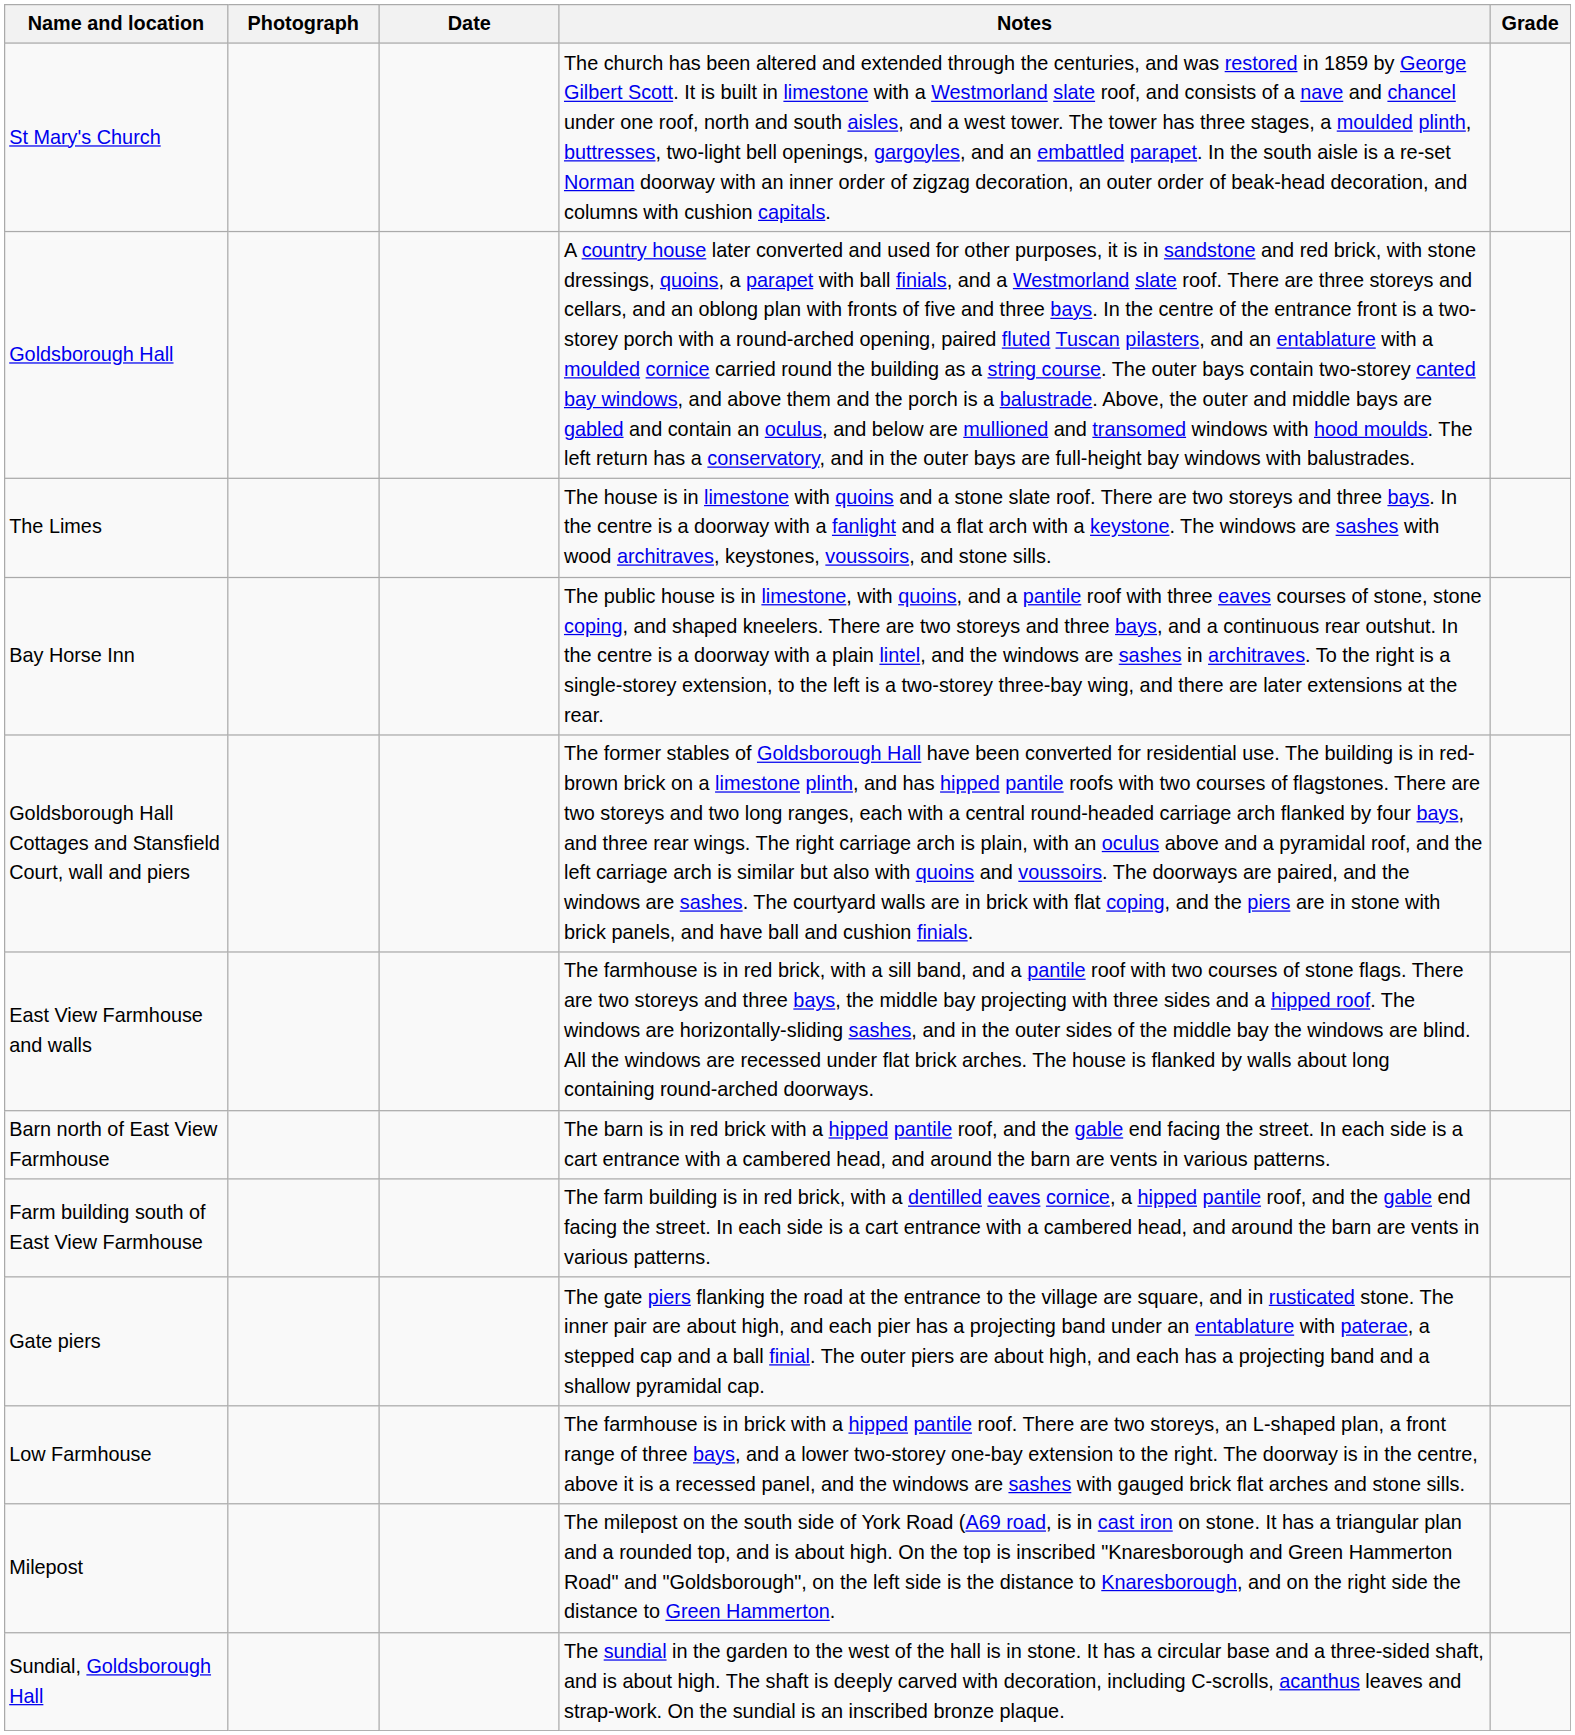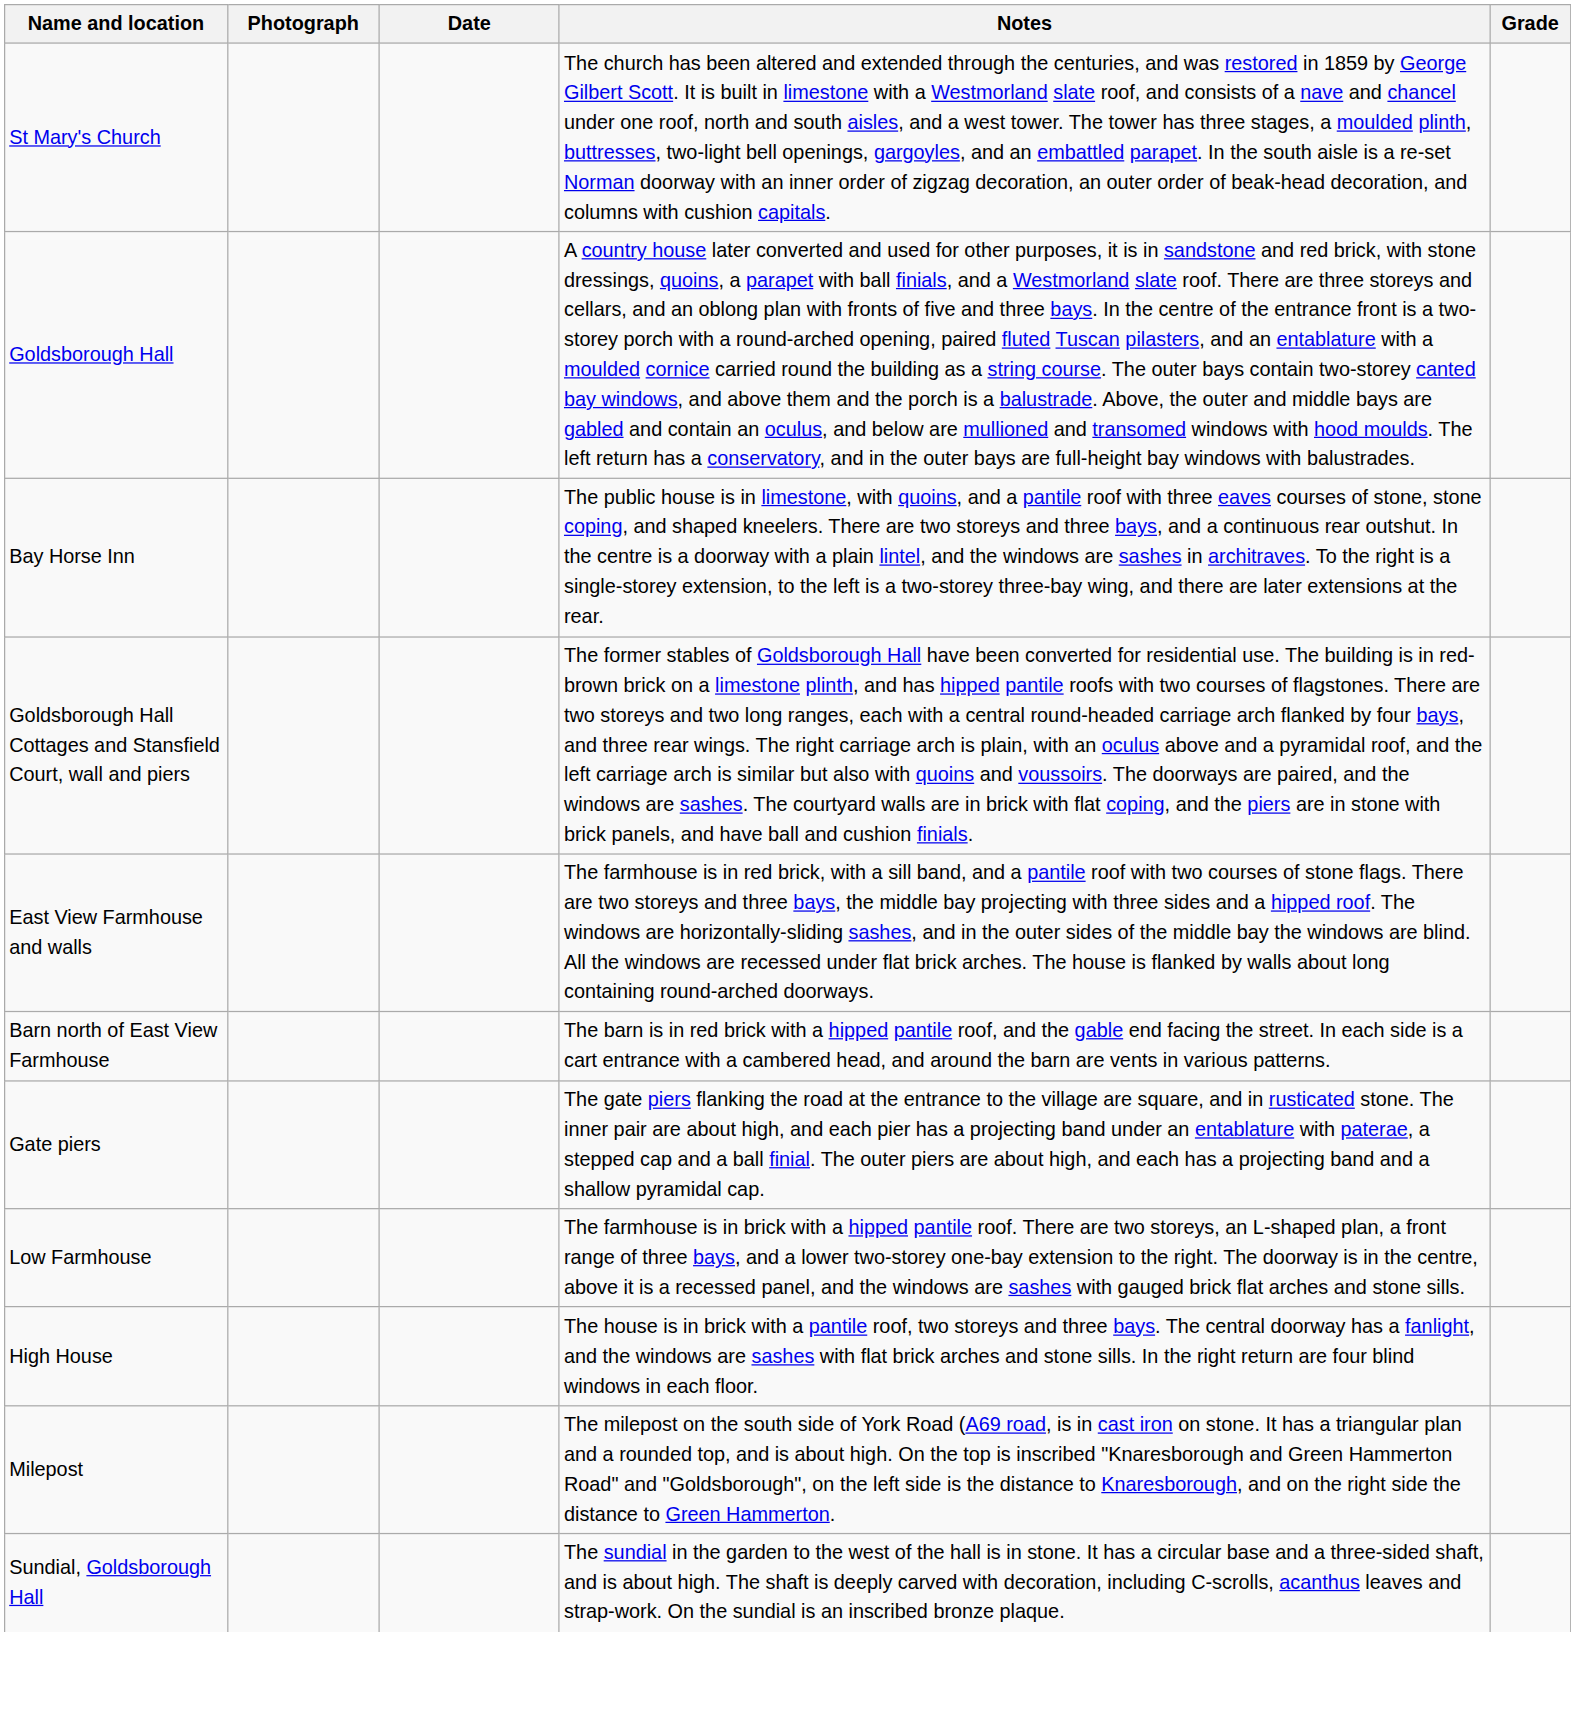 <table class="wikitable sortable plainrowheaders" style="width:100%; border:0px; text-align:left; line-height:150%">
 <tr>
 <th scope="col"  style="width:150px">Name and location</th>
 <th scope="col"  style="width:100px" class="unsortable">Photograph</th>
 <th scope="col"  style="width:120px">Date</th>
 <th scope="col"  style="width:650px" class="unsortable">Notes</th>
 <th scope="col"  style="width:50px">Grade</th>
 </tr>
 <tr>
 <td><a href='#'>St Mary's Church</a><br><small></small></td>
 <td></td>
 <td align="center"></td>
 <td>The church has been altered and extended through the centuries, and was <a href='#'>restored</a> in 1859 by <a href='#'>George Gilbert Scott</a>.  It is built in <a href='#'>limestone</a> with a <a href='#'>Westmorland</a> <a href='#'>slate</a> roof, and consists of a <a href='#'>nave</a> and <a href='#'>chancel</a> under one roof, north and south <a href='#'>aisles</a>, and a west tower.  The tower has three stages, a <a href='#'>moulded</a> <a href='#'>plinth</a>, <a href='#'>buttresses</a>, two-light bell openings, <a href='#'>gargoyles</a>, and an <a href='#'>embattled</a> <a href='#'>parapet</a>.  In the south aisle is a re-set <a href='#'>Norman</a> doorway with an inner order of zigzag decoration, an outer order of beak-head decoration, and columns with cushion <a href='#'>capitals</a>.</td>
 <td align="center" ></td>
 </tr>
 <tr>
 <td><a href='#'>Goldsborough Hall</a><br><small></small></td>
 <td></td>
 <td align="center"></td>
 <td>A <a href='#'>country house</a> later converted and used for other purposes, it is in <a href='#'>sandstone</a> and red brick, with stone dressings, <a href='#'>quoins</a>, a <a href='#'>parapet</a> with ball <a href='#'>finials</a>, and a <a href='#'>Westmorland</a> <a href='#'>slate</a> roof.  There are three storeys and cellars, and an oblong plan with fronts of five and three <a href='#'>bays</a>.  In the centre of the entrance front is a two-storey porch with a round-arched opening, paired <a href='#'>fluted</a> <a href='#'>Tuscan</a> <a href='#'>pilasters</a>, and an <a href='#'>entablature</a> with a <a href='#'>moulded</a> <a href='#'>cornice</a> carried round the building as a <a href='#'>string course</a>.  The outer bays contain two-storey <a href='#'>canted</a> <a href='#'>bay windows</a>, and above them and the porch is a <a href='#'>balustrade</a>.  Above, the outer and middle bays are <a href='#'>gabled</a> and contain an <a href='#'>oculus</a>, and below are <a href='#'>mullioned</a> and <a href='#'>transomed</a> windows with <a href='#'>hood moulds</a>.  The left return has a <a href='#'>conservatory</a>, and in the outer bays are full-height bay windows with balustrades.</td>
-<td align="center" ></td>
-</tr>
-<tr>
-<td>The Limes<br><small></small></td>
-<td></td>
-<td align="center"></td>
-<td>The house is in <a href='#'>limestone</a> with <a href='#'>quoins</a> and a stone slate roof.  There are two storeys and three <a href='#'>bays</a>.  In the centre is a doorway with a <a href='#'>fanlight</a> and a flat arch with a <a href='#'>keystone</a>.  The windows are <a href='#'>sashes</a> with wood <a href='#'>architraves</a>, keystones, <a href='#'>voussoirs</a>, and stone sills.</td>
 <td align="center" ></td>
 </tr>
 <tr>
 <td>Bay Horse Inn<br><small></small></td>
 <td></td>
 <td align="center"></td>
 <td>The public house is in <a href='#'>limestone</a>, with <a href='#'>quoins</a>, and a <a href='#'>pantile</a> roof with three <a href='#'>eaves</a> courses of stone, stone <a href='#'>coping</a>, and shaped kneelers.  There are two storeys and three <a href='#'>bays</a>, and a continuous rear outshut.  In the centre is a doorway with a plain <a href='#'>lintel</a>, and the windows are <a href='#'>sashes</a> in <a href='#'>architraves</a>.  To the right is a single-storey extension, to the left is a two-storey three-bay wing, and there are later extensions at the rear.</td>
 <td align="center" ></td>
 </tr>
 <tr>
 <td>Goldsborough Hall Cottages and Stansfield Court, wall and piers<br><small></small></td>
 <td></td>
 <td align="center"></td>
 <td>The former stables of <a href='#'>Goldsborough Hall</a> have been converted for residential use.  The building is in red-brown brick on a <a href='#'>limestone</a> <a href='#'>plinth</a>, and has <a href='#'>hipped</a> <a href='#'>pantile</a> roofs with two courses of flagstones.  There are two storeys and two long ranges, each with a central round-headed carriage arch flanked by four <a href='#'>bays</a>, and three rear wings.  The right carriage arch is plain, with an <a href='#'>oculus</a> above and a pyramidal roof, and the left carriage arch is similar but also with <a href='#'>quoins</a> and <a href='#'>voussoirs</a>.  The doorways are paired, and the windows are <a href='#'>sashes</a>.  The courtyard walls are in brick with flat <a href='#'>coping</a>, and the <a href='#'>piers</a> are in stone with brick panels, and have ball and cushion <a href='#'>finials</a>.</td>
 <td align="center" ></td>
 </tr>
 <tr>
 <td>East View Farmhouse and walls<br><small></small></td>
 <td></td>
 <td align="center"></td>
 <td>The farmhouse is in red brick, with a sill band, and a <a href='#'>pantile</a> roof with two courses of stone flags.  There are two storeys and three <a href='#'>bays</a>, the middle bay projecting with three sides and a <a href='#'>hipped roof</a>.  The windows are horizontally-sliding <a href='#'>sashes</a>, and in the outer sides of the middle bay the windows are blind.  All the windows are recessed under flat brick arches.  The house is flanked by walls about  long containing round-arched doorways.</td>
 <td align="center" ></td>
 </tr>
 <tr>
 <td>Barn north of East View Farmhouse<br><small></small></td>
 <td></td>
 <td align="center"></td>
 <td>The barn is in red brick with a <a href='#'>hipped</a> <a href='#'>pantile</a> roof, and the <a href='#'>gable</a> end facing the street.  In each side is a cart entrance with a cambered head, and around the barn are vents in various patterns.</td>
 <td align="center" ></td>
 </tr>
 <tr>
-<td>Farm building south of East View Farmhouse<br><small></small></td>
-<td></td>
-<td align="center"></td>
-<td>The farm building is in red brick, with a <a href='#'>dentilled</a> <a href='#'>eaves</a> <a href='#'>cornice</a>, a <a href='#'>hipped</a> <a href='#'>pantile</a> roof, and the <a href='#'>gable</a> end facing the street.  In each side is a cart entrance with a cambered head, and around the barn are vents in various patterns.</td>
-<td align="center" ></td>
-</tr>
-<tr>
 <td>Gate piers<br><small></small></td>
 <td></td>
 <td align="center"></td>
 <td>The gate <a href='#'>piers</a> flanking the road at the entrance to the village are square, and in <a href='#'>rusticated</a> stone.  The inner pair are about  high, and each pier has a projecting band under an <a href='#'>entablature</a> with <a href='#'>paterae</a>, a stepped cap and a ball <a href='#'>finial</a>.  The outer piers are about  high, and each has a projecting band and a shallow pyramidal cap.</td>
 <td align="center" ></td>
 </tr>
 <tr>
 <td>Low Farmhouse<br><small></small></td>
 <td></td>
 <td align="center"></td>
 <td>The farmhouse is in brick with a <a href='#'>hipped</a> <a href='#'>pantile</a> roof.  There are two storeys, an L-shaped plan, a front range of three <a href='#'>bays</a>, and a lower two-storey one-bay extension to the right.  The doorway is in the centre, above it is a recessed panel, and the windows are <a href='#'>sashes</a> with gauged brick flat arches and stone sills.</td>
+<td align="center" ></td>
+</tr>
+<tr>
+<td>High House<br><small></small></td>
+<td></td>
+<td align="center"></td>
+<td>The house is in brick with a <a href='#'>pantile</a> roof, two storeys and three <a href='#'>bays</a>.  The central doorway has a <a href='#'>fanlight</a>, and the windows are <a href='#'>sashes</a> with flat brick arches and stone sills.  In the right return are four blind windows in each floor.</td>
 <td align="center" ></td>
 </tr>
 <tr>
 <td>Milepost<br><small></small></td>
 <td></td>
 <td align="center"></td>
 <td>The milepost on the south side of York Road (<a href='#'>A69 road</a>, is in <a href='#'>cast iron</a> on stone.  It has a triangular plan and a rounded top, and is about  high.  On the top is inscribed "Knaresborough and Green Hammerton Road" and "Goldsborough", on the left side is the distance to <a href='#'>Knaresborough</a>, and on the right side the distance to <a href='#'>Green Hammerton</a>.</td>
 <td align="center" ></td>
 </tr>
 <tr>
 <td>Sundial, <a href='#'>Goldsborough Hall</a><br><small></small></td>
 <td></td>
 <td align="center"></td>
 <td>The <a href='#'>sundial</a> in the garden to the west of the hall is in stone.  It has a circular base and a three-sided shaft, and is about  high.  The shaft is deeply carved with decoration, including C-scrolls, <a href='#'>acanthus</a> leaves and strap-work.  On the sundial is an inscribed bronze plaque.</td>
 <td align="center" ></td>
 </tr>
 <tr>
 </tr>
 </table>
